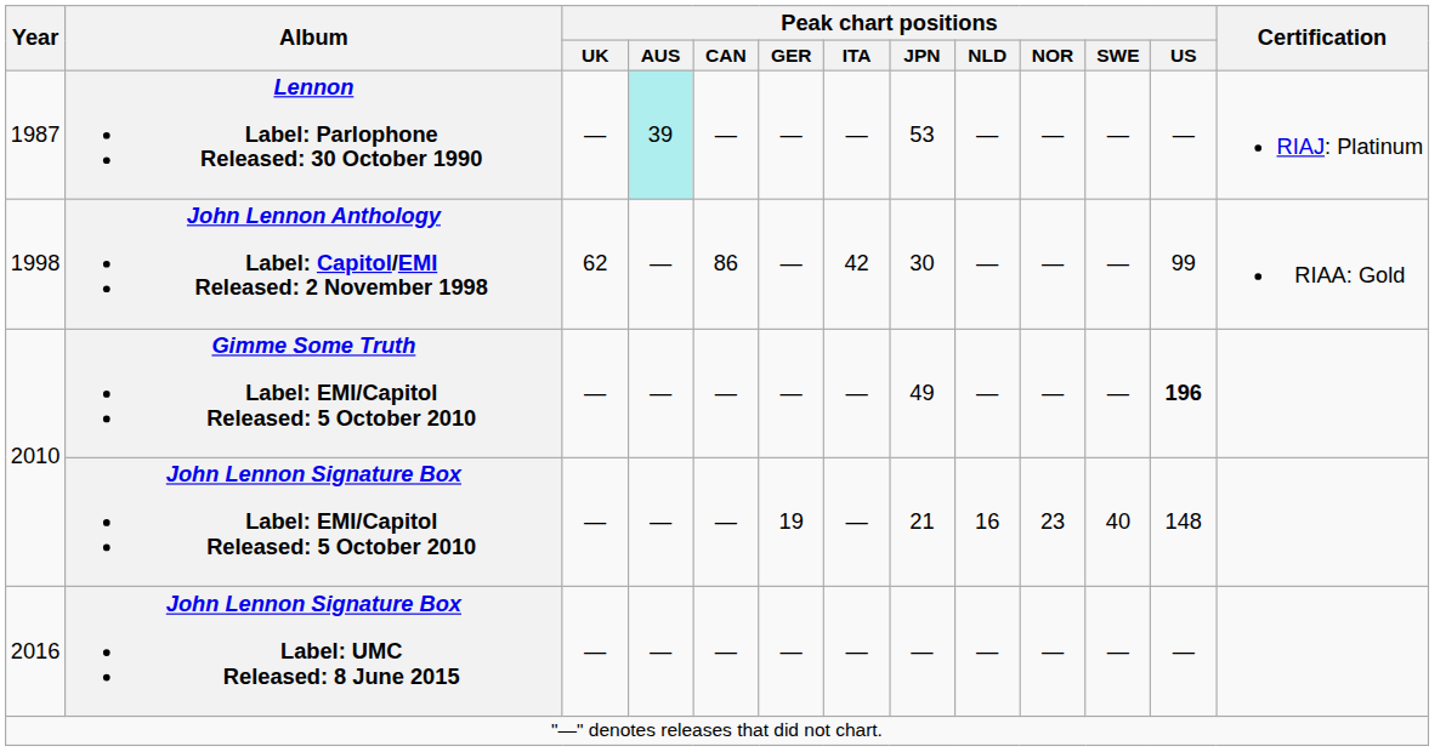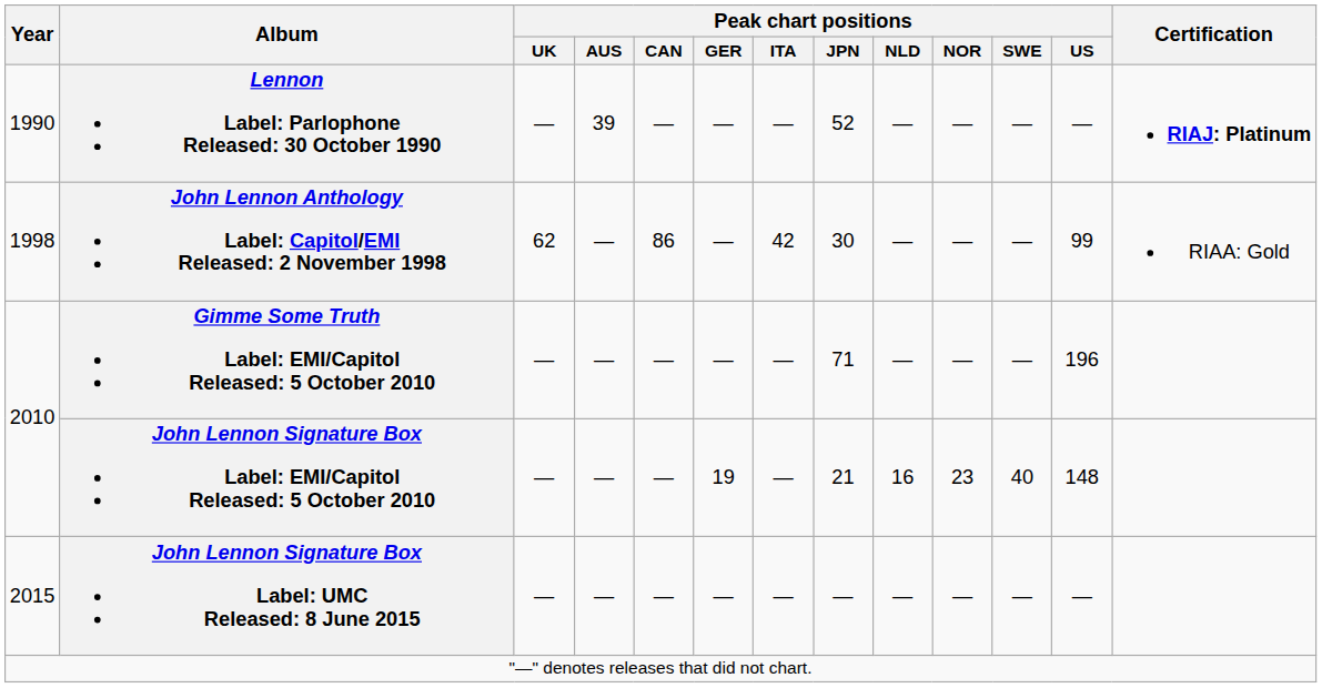 <table class="wikitable plainrowheaders" style="text-align: center">
 <tr>
 <th scope="col" rowspan="2">Year</th>
 <th scope="col" rowspan="2" style="; width: 22em">Album</th>
 <th scope="col" colspan="10">Peak chart positions</th>
 <th scope="col" rowspan="2">Certification</th>
 </tr>
 <tr>
 <th style="width:3em;font-size:85%;">UK<br></th>
 <th style="width:3em;font-size:85%;">AUS<br></th>
 <th style="width:3em;font-size:85%;">CAN<br></th>
 <th style="width:3em;font-size:85%;">GER<br></th>
 <th style="width:3em;font-size:85%;">ITA<br></th>
 <th style="width:3em;font-size:85%;">JPN<br></th>
 <th style="width:3em;font-size:85%;">NLD<br></th>
 <th style="width:3em;font-size:85%;">NOR<br></th>
 <th style="width:3em;font-size:85%;">SWE<br></th>
 <th style="width:3em;font-size:85%;">US<br></th>
 </tr>
 <tr>
-<td>1987</td>
+<td>1990</td>
 <th scope="row"><em><a href='#'>Lennon</a></em><br><ul><li>Label: Parlophone</li><li>Released: 30 October 1990</li></ul></th>
 <td>—</td>
-<td style="background: paleturquoise;">39</td>
+<td>39</td>
 <td>—</td>
 <td>—</td>
 <td>—</td>
-<td>53</td>
+<td>52</td>
 <td>—</td>
 <td>—</td>
 <td>—</td>
 <td>—</td>
-<td><br><ul><li><a href='#'>RIAJ</a>: Platinum</li></ul></td>
+<td><strong><br><ul><li><a href='#'>RIAJ</a>: Platinum</li></ul></strong></td>
 </tr>
 <tr>
 <td>1998</td>
 <th scope="row"><em><a href='#'>John Lennon Anthology</a></em><br><ul><li>Label: <a href='#'>Capitol</a>/<a href='#'>EMI</a></li><li>Released: 2 November 1998</li></ul></th>
 <td>62</td>
 <td>—</td>
 <td>86</td>
 <td>—</td>
 <td>42</td>
 <td>30</td>
 <td>—</td>
 <td>—</td>
 <td>—</td>
 <td>99</td>
 <td><br><ul><li>RIAA: Gold</li></ul></td>
 </tr>
 <tr>
 <td rowspan="2">2010</td>
 <th scope="row"><em><a href='#'>Gimme Some Truth</a></em><br><ul><li>Label: EMI/Capitol</li><li>Released: 5 October 2010</li></ul></th>
 <td>—</td>
 <td>—</td>
 <td>—</td>
 <td>—</td>
 <td>—</td>
-<td>49</td>
+<td>71</td>
 <td>—</td>
 <td>—</td>
 <td>—</td>
-<td><strong>196</strong></td>
+<td>196</td>
 <td></td>
 </tr>
 <tr>
 <th scope="row"><em><a href='#'>John Lennon Signature Box</a></em><br><ul><li>Label: EMI/Capitol</li><li>Released: 5 October 2010</li></ul></th>
 <td>—</td>
 <td>—</td>
 <td>—</td>
 <td>19</td>
 <td>—</td>
 <td>21</td>
 <td>16</td>
 <td>23</td>
 <td>40</td>
 <td>148</td>
 <td></td>
 </tr>
 <tr>
-<td>2016</td>
+<td>2015</td>
 <th scope="row"><em><a href='#'>John Lennon Signature Box</a></em><br><ul><li>Label: UMC</li><li>Released: 8 June 2015</li></ul></th>
 <td>—</td>
 <td>—</td>
 <td>—</td>
 <td>—</td>
 <td>—</td>
 <td>—</td>
 <td>—</td>
 <td>—</td>
 <td>—</td>
 <td>—</td>
 <td></td>
 </tr>
 <tr>
 <td colspan="15" style="text-align:center; font-size:85%;">"—" denotes releases that did not chart.</td>
 </tr>
 </table>
